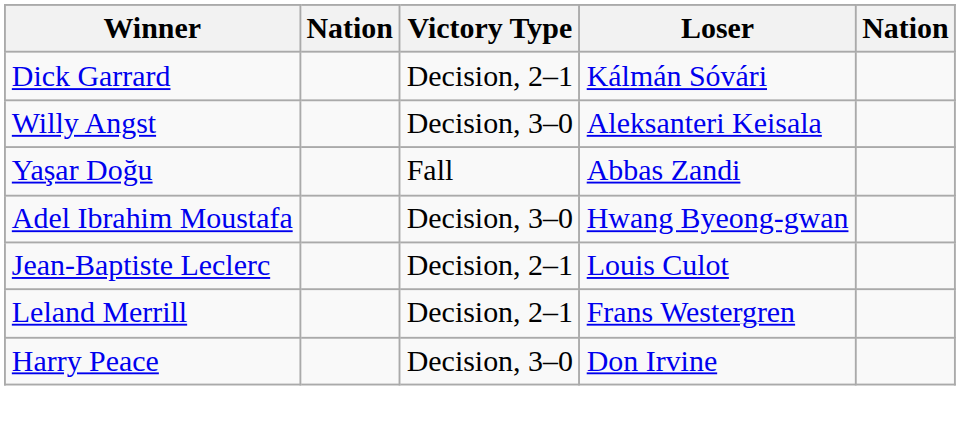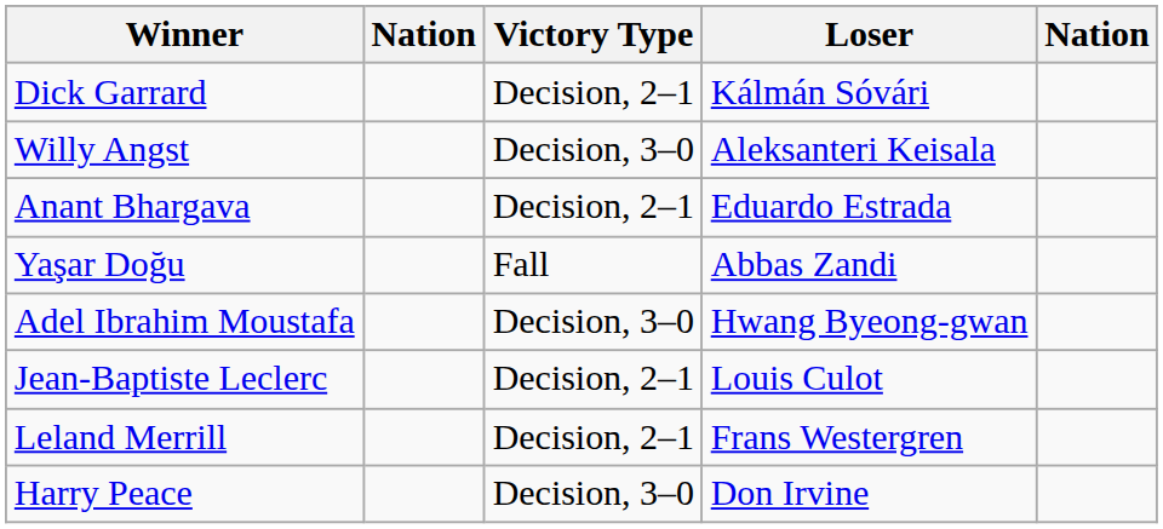 <table class="wikitable sortable" style="text-align:left;">
 <tr>
 <th>Winner</th>
 <th>Nation</th>
 <th>Victory Type</th>
 <th>Loser</th>
 <th>Nation</th>
 </tr>
 <tr>
 <td><a href='#'>Dick Garrard</a></td>
 <td></td>
 <td>Decision, 2–1</td>
 <td><a href='#'>Kálmán Sóvári</a></td>
 <td></td>
 </tr>
 <tr>
 <td><a href='#'>Willy Angst</a></td>
 <td></td>
 <td>Decision, 3–0</td>
 <td><a href='#'>Aleksanteri Keisala</a></td>
+<td></td>
+</tr>
+<tr>
+<td><a href='#'>Anant Bhargava</a></td>
+<td></td>
+<td>Decision, 2–1</td>
+<td><a href='#'>Eduardo Estrada</a></td>
 <td></td>
 </tr>
 <tr>
 <td><a href='#'>Yaşar Doğu</a></td>
 <td></td>
 <td>Fall</td>
 <td><a href='#'>Abbas Zandi</a></td>
 <td></td>
 </tr>
 <tr>
 <td><a href='#'>Adel Ibrahim Moustafa</a></td>
 <td></td>
 <td>Decision, 3–0</td>
 <td><a href='#'>Hwang Byeong-gwan</a></td>
 <td></td>
 </tr>
 <tr>
 <td><a href='#'>Jean-Baptiste Leclerc</a></td>
 <td></td>
 <td>Decision, 2–1</td>
 <td><a href='#'>Louis Culot</a></td>
 <td></td>
 </tr>
 <tr>
 <td><a href='#'>Leland Merrill</a></td>
 <td></td>
 <td>Decision, 2–1</td>
 <td><a href='#'>Frans Westergren</a></td>
 <td></td>
 </tr>
 <tr>
 <td><a href='#'>Harry Peace</a></td>
 <td></td>
 <td>Decision, 3–0</td>
 <td><a href='#'>Don Irvine</a></td>
 <td></td>
 </tr>
 </table>
